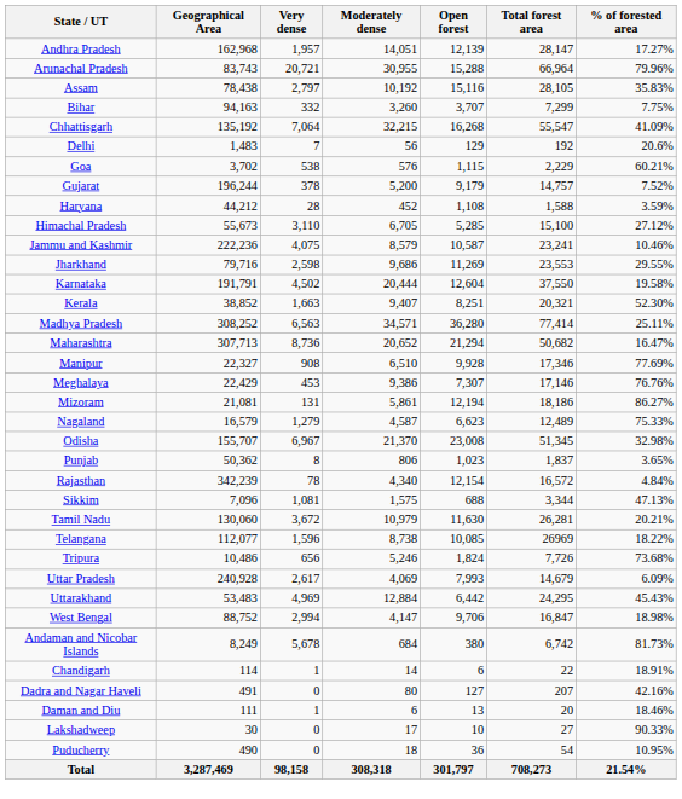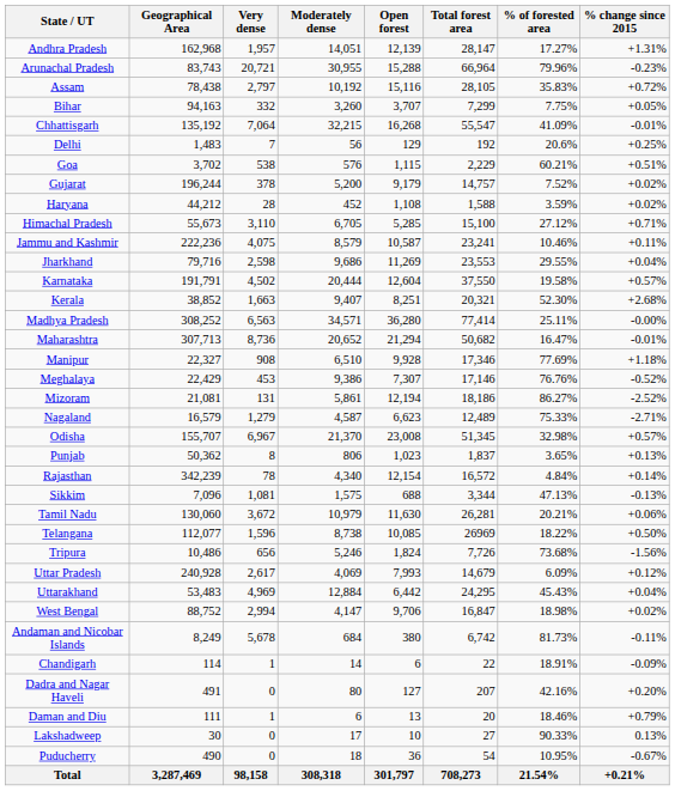 <table class="wikitable sortable" style="text-align: right;">
 <tr>
 <th>State / UT</th>
 <th>Geographical Area</th>
 <th>Very dense</th>
 <th>Moderately dense</th>
 <th>Open forest</th>
 <th>Total forest area</th>
 <th>% of forested area</th>
+<th>% change since 2015</th>
 </tr>
 <tr>
 <td style="text-align: center;"><a href='#'>Andhra Pradesh</a></td>
 <td>162,968</td>
 <td>1,957</td>
 <td>14,051</td>
 <td>12,139</td>
 <td>28,147</td>
 <td>17.27%</td>
+<td>+1.31%</td>
 </tr>
 <tr>
 <td style="text-align: center;"><a href='#'>Arunachal Pradesh</a></td>
 <td>83,743</td>
 <td>20,721</td>
 <td>30,955</td>
 <td>15,288</td>
 <td>66,964</td>
 <td>79.96%</td>
+<td>-0.23%</td>
 </tr>
 <tr>
 <td style="text-align: center;"><a href='#'>Assam</a></td>
 <td>78,438</td>
 <td>2,797</td>
 <td>10,192</td>
 <td>15,116</td>
 <td>28,105</td>
 <td>35.83%</td>
+<td>+0.72%</td>
 </tr>
 <tr>
 <td style="text-align: center;"><a href='#'>Bihar</a></td>
 <td>94,163</td>
 <td>332</td>
 <td>3,260</td>
 <td>3,707</td>
 <td>7,299</td>
 <td>7.75%</td>
+<td>+0.05%</td>
 </tr>
 <tr>
 <td style="text-align: center;"><a href='#'>Chhattisgarh</a></td>
 <td>135,192</td>
 <td>7,064</td>
 <td>32,215</td>
 <td>16,268</td>
 <td>55,547</td>
 <td>41.09%</td>
+<td>-0.01%</td>
 </tr>
 <tr>
 <td style="text-align: center;"><a href='#'>Delhi</a></td>
 <td>1,483</td>
 <td>7</td>
 <td>56</td>
 <td>129</td>
 <td>192</td>
 <td>20.6%</td>
+<td>+0.25%</td>
 </tr>
 <tr>
 <td style="text-align: center;"><a href='#'>Goa</a></td>
 <td>3,702</td>
 <td>538</td>
 <td>576</td>
 <td>1,115</td>
 <td>2,229</td>
 <td>60.21%</td>
+<td>+0.51%</td>
 </tr>
 <tr>
 <td style="text-align: center;"><a href='#'>Gujarat</a></td>
 <td>196,244</td>
 <td>378</td>
 <td>5,200</td>
 <td>9,179</td>
 <td>14,757</td>
 <td>7.52%</td>
+<td>+0.02%</td>
 </tr>
 <tr>
 <td style="text-align: center;"><a href='#'>Haryana</a></td>
 <td>44,212</td>
 <td>28</td>
 <td>452</td>
 <td>1,108</td>
 <td>1,588</td>
 <td>3.59%</td>
+<td>+0.02%</td>
 </tr>
 <tr>
 <td style="text-align: center;"><a href='#'>Himachal Pradesh</a></td>
 <td>55,673</td>
 <td>3,110</td>
 <td>6,705</td>
 <td>5,285</td>
 <td>15,100</td>
 <td>27.12%</td>
+<td>+0.71%</td>
 </tr>
 <tr>
 <td style="text-align: center;"><a href='#'>Jammu and Kashmir</a></td>
 <td>222,236</td>
 <td>4,075</td>
 <td>8,579</td>
 <td>10,587</td>
 <td>23,241</td>
 <td>10.46%</td>
+<td>+0.11%</td>
 </tr>
 <tr>
 <td style="text-align: center;"><a href='#'>Jharkhand</a></td>
 <td>79,716</td>
 <td>2,598</td>
 <td>9,686</td>
 <td>11,269</td>
 <td>23,553</td>
 <td>29.55%</td>
+<td>+0.04%</td>
 </tr>
 <tr>
 <td style="text-align: center;"><a href='#'>Karnataka</a></td>
 <td>191,791</td>
 <td>4,502</td>
 <td>20,444</td>
 <td>12,604</td>
 <td>37,550</td>
 <td>19.58%</td>
+<td>+0.57%</td>
 </tr>
 <tr>
 <td style="text-align: center;"><a href='#'>Kerala</a></td>
 <td>38,852</td>
 <td>1,663</td>
 <td>9,407</td>
 <td>8,251</td>
 <td>20,321</td>
 <td>52.30%</td>
+<td>+2.68%</td>
 </tr>
 <tr>
 <td style="text-align: center;"><a href='#'>Madhya Pradesh</a></td>
 <td>308,252</td>
 <td>6,563</td>
 <td>34,571</td>
 <td>36,280</td>
 <td>77,414</td>
 <td>25.11%</td>
+<td>-0.00%</td>
 </tr>
 <tr>
 <td style="text-align: center;"><a href='#'>Maharashtra</a></td>
 <td>307,713</td>
 <td>8,736</td>
 <td>20,652</td>
 <td>21,294</td>
 <td>50,682</td>
 <td>16.47%</td>
+<td>-0.01%</td>
 </tr>
 <tr>
 <td style="text-align: center;"><a href='#'>Manipur</a></td>
 <td>22,327</td>
 <td>908</td>
 <td>6,510</td>
 <td>9,928</td>
 <td>17,346</td>
 <td>77.69%</td>
+<td>+1.18%</td>
 </tr>
 <tr>
 <td style="text-align: center;"><a href='#'>Meghalaya</a></td>
 <td>22,429</td>
 <td>453</td>
 <td>9,386</td>
 <td>7,307</td>
 <td>17,146</td>
 <td>76.76%</td>
+<td>-0.52%</td>
 </tr>
 <tr>
 <td style="text-align: center;"><a href='#'>Mizoram</a></td>
 <td>21,081</td>
 <td>131</td>
 <td>5,861</td>
 <td>12,194</td>
 <td>18,186</td>
 <td>86.27%</td>
+<td>-2.52%</td>
 </tr>
 <tr>
 <td style="text-align: center;"><a href='#'>Nagaland</a></td>
 <td>16,579</td>
 <td>1,279</td>
 <td>4,587</td>
 <td>6,623</td>
 <td>12,489</td>
 <td>75.33%</td>
+<td>-2.71%</td>
 </tr>
 <tr>
 <td style="text-align: center;"><a href='#'>Odisha</a></td>
 <td>155,707</td>
 <td>6,967</td>
 <td>21,370</td>
 <td>23,008</td>
 <td>51,345</td>
 <td>32.98%</td>
+<td>+0.57%</td>
 </tr>
 <tr>
 <td style="text-align: center;"><a href='#'>Punjab</a></td>
 <td>50,362</td>
 <td>8</td>
 <td>806</td>
 <td>1,023</td>
 <td>1,837</td>
 <td>3.65%</td>
+<td>+0.13%</td>
 </tr>
 <tr>
 <td style="text-align: center;"><a href='#'>Rajasthan</a></td>
 <td>342,239</td>
 <td>78</td>
 <td>4,340</td>
 <td>12,154</td>
 <td>16,572</td>
 <td>4.84%</td>
+<td>+0.14%</td>
 </tr>
 <tr>
 <td style="text-align: center;"><a href='#'>Sikkim</a></td>
 <td>7,096</td>
 <td>1,081</td>
 <td>1,575</td>
 <td>688</td>
 <td>3,344</td>
 <td>47.13%</td>
+<td>-0.13%</td>
 </tr>
 <tr>
 <td style="text-align: center;"><a href='#'>Tamil Nadu</a></td>
 <td>130,060</td>
 <td>3,672</td>
 <td>10,979</td>
 <td>11,630</td>
 <td>26,281</td>
 <td>20.21%</td>
+<td>+0.06%</td>
 </tr>
 <tr>
 <td style="text-align: center;"><a href='#'>Telangana</a></td>
 <td>112,077</td>
 <td>1,596</td>
 <td>8,738</td>
 <td>10,085</td>
 <td>26969</td>
 <td>18.22%</td>
+<td>+0.50%</td>
 </tr>
 <tr>
 <td style="text-align: center;"><a href='#'>Tripura</a></td>
 <td>10,486</td>
 <td>656</td>
 <td>5,246</td>
 <td>1,824</td>
 <td>7,726</td>
 <td>73.68%</td>
+<td>-1.56%</td>
 </tr>
 <tr>
 <td style="text-align: center;"><a href='#'>Uttar Pradesh</a></td>
 <td>240,928</td>
 <td>2,617</td>
 <td>4,069</td>
 <td>7,993</td>
 <td>14,679</td>
 <td>6.09%</td>
+<td>+0.12%</td>
 </tr>
 <tr>
 <td style="text-align: center;"><a href='#'>Uttarakhand</a></td>
 <td>53,483</td>
 <td>4,969</td>
 <td>12,884</td>
 <td>6,442</td>
 <td>24,295</td>
 <td>45.43%</td>
+<td>+0.04%</td>
 </tr>
 <tr>
 <td style="text-align: center;"><a href='#'>West Bengal</a></td>
 <td>88,752</td>
 <td>2,994</td>
 <td>4,147</td>
 <td>9,706</td>
 <td>16,847</td>
 <td>18.98%</td>
+<td>+0.02%</td>
 </tr>
 <tr>
 <td style="text-align: center;"><a href='#'>Andaman and Nicobar Islands</a></td>
 <td>8,249</td>
 <td>5,678</td>
 <td>684</td>
 <td>380</td>
 <td>6,742</td>
 <td>81.73%</td>
+<td>-0.11%</td>
 </tr>
 <tr>
 <td style="text-align: center;"><a href='#'>Chandigarh</a></td>
 <td>114</td>
 <td>1</td>
 <td>14</td>
 <td>6</td>
 <td>22</td>
 <td>18.91%</td>
+<td>-0.09%</td>
 </tr>
 <tr>
 <td style="text-align: center;"><a href='#'>Dadra and Nagar Haveli</a></td>
 <td>491</td>
 <td>0</td>
 <td>80</td>
 <td>127</td>
 <td>207</td>
 <td>42.16%</td>
+<td>+0.20%</td>
 </tr>
 <tr>
 <td style="text-align: center;"><a href='#'>Daman and Diu</a></td>
 <td>111</td>
 <td>1</td>
 <td>6</td>
 <td>13</td>
 <td>20</td>
 <td>18.46%</td>
+<td>+0.79%</td>
 </tr>
 <tr>
 <td style="text-align: center;"><a href='#'>Lakshadweep</a></td>
 <td>30</td>
 <td>0</td>
 <td>17</td>
 <td>10</td>
 <td>27</td>
 <td>90.33%</td>
+<td>0.13%</td>
 </tr>
 <tr>
 <td style="text-align: center;"><a href='#'>Puducherry</a></td>
 <td>490</td>
 <td>0</td>
 <td>18</td>
 <td>36</td>
 <td>54</td>
 <td>10.95%</td>
+<td>-0.67%</td>
 </tr>
 <tr>
 <th>Total</th>
 <th>3,287,469</th>
 <th>98,158</th>
 <th>308,318</th>
 <th>301,797</th>
 <th>708,273</th>
 <th>21.54%</th>
+<th>+0.21%</th>
 </tr>
 </table>
